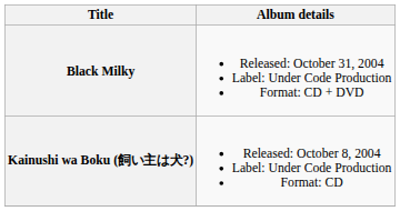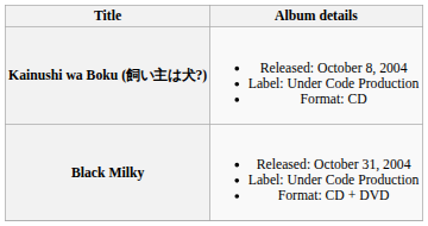 <table class="wikitable" style="text-align:center;" border="1">
 <tr>
 <th scope="col" rowspan="1">Title</th>
 <th scope="col" rowspan="1">Album details</th>
 </tr>
 <tr>
+<th scope="row">Kainushi wa Boku (飼い主は犬?)</th>
+<td><br><ul><li>Released: October 8, 2004</li><li>Label: Under Code Production</li><li>Format: CD</li></ul></td>
+</tr>
+<tr>
 <th scope="row">Black Milky</th>
 <td><br><ul><li>Released: October 31, 2004</li><li>Label: Under Code Production</li><li>Format: CD + DVD</li></ul></td>
 </tr>
 <tr>
-<th scope="row">Kainushi wa Boku (飼い主は犬?)</th>
-<td><br><ul><li>Released: October 8, 2004</li><li>Label: Under Code Production</li><li>Format: CD</li></ul></td>
-</tr>
-<tr>
 </tr>
 </table>
